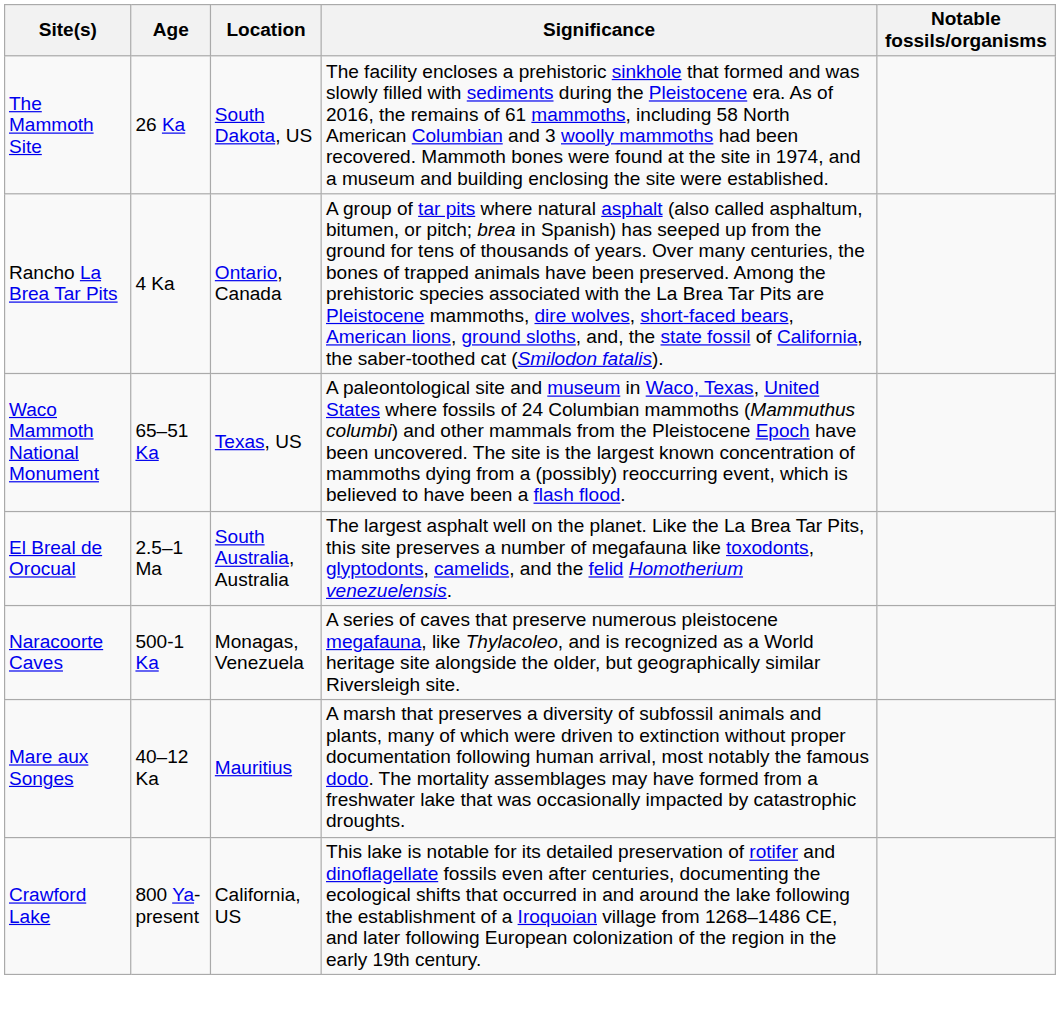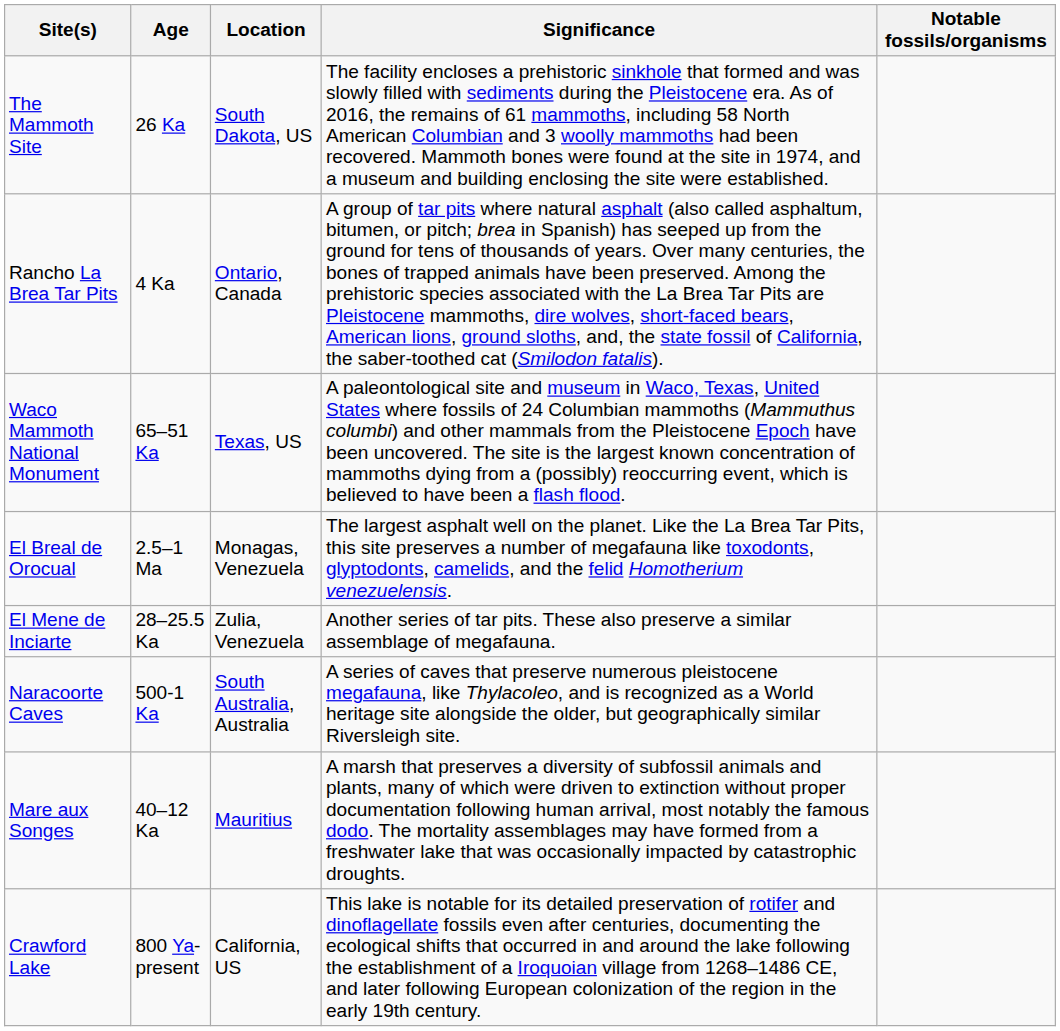 <table class="wikitable" align="center" width="100%">
 <tr>
 <th>Site(s)</th>
 <th>Age</th>
 <th>Location</th>
 <th>Significance</th>
 <th>Notable fossils/organisms</th>
 </tr>
 <tr>
 <td><a href='#'>The Mammoth Site</a></td>
 <td>26 <a href='#'>Ka</a></td>
 <td><a href='#'>South Dakota</a>, US</td>
 <td>The facility encloses a prehistoric <a href='#'>sinkhole</a> that formed and was slowly filled with <a href='#'>sediments</a> during the <a href='#'>Pleistocene</a> era. As of 2016, the remains of 61 <a href='#'>mammoths</a>, including 58 North American <a href='#'>Columbian</a> and 3 <a href='#'>woolly mammoths</a> had been recovered. Mammoth bones were found at the site in 1974, and a museum and building enclosing the site were established.</td>
 <td></td>
 </tr>
 <tr>
 <td>Rancho <a href='#'>La Brea Tar Pits</a></td>
 <td>4 Ka</td>
 <td><a href='#'>Ontario</a>, Canada</td>
 <td>A group of <a href='#'>tar pits</a> where natural <a href='#'>asphalt</a> (also called asphaltum, bitumen, or pitch; <em>brea</em> in Spanish) has seeped up from the ground for tens of thousands of years. Over many centuries, the bones of trapped animals have been preserved. Among the prehistoric species associated with the La Brea Tar Pits are <a href='#'>Pleistocene</a> mammoths, <a href='#'>dire wolves</a>, <a href='#'>short-faced bears</a>, <a href='#'>American lions</a>, <a href='#'>ground sloths</a>, and, the <a href='#'>state fossil</a> of <a href='#'>California</a>, the saber-toothed cat (<em><a href='#'>Smilodon fatalis</a></em>).</td>
 <td></td>
 </tr>
 <tr>
 <td><a href='#'>Waco Mammoth National Monument</a></td>
 <td>65–51 <a href='#'>Ka</a></td>
 <td><a href='#'>Texas</a>, US</td>
 <td>A paleontological site and <a href='#'>museum</a> in <a href='#'>Waco, Texas</a>, <a href='#'>United States</a> where fossils of 24 Columbian mammoths (<em>Mammuthus columbi</em>) and other mammals from the Pleistocene <a href='#'>Epoch</a> have been uncovered. The site is the largest known concentration of mammoths dying from a (possibly) reoccurring event, which is believed to have been a <a href='#'>flash flood</a>.</td>
 <td></td>
 </tr>
 <tr>
 <td><a href='#'>El Breal de Orocual</a></td>
 <td>2.5–1 Ma</td>
-<td><a href='#'>South Australia</a>, Australia</td>
+<td>Monagas, Venezuela</td>
 <td>The largest asphalt well on the planet. Like the La Brea Tar Pits, this site preserves a number of megafauna like <a href='#'>toxodonts</a>, <a href='#'>glyptodonts</a>, <a href='#'>camelids</a>, and the <a href='#'>felid</a> <em><a href='#'>Homotherium venezuelensis</a></em>.</td>
+<td></td>
+</tr>
+<tr>
+<td><a href='#'>El Mene de Inciarte</a></td>
+<td>28–25.5 Ka</td>
+<td>Zulia, Venezuela</td>
+<td>Another series of tar pits. These also preserve a similar assemblage of megafauna.</td>
 <td></td>
 </tr>
 <tr>
 <td><a href='#'>Naracoorte Caves</a></td>
 <td>500-1 <a href='#'>Ka</a></td>
-<td>Monagas, Venezuela</td>
+<td><a href='#'>South Australia</a>, Australia</td>
 <td>A series of caves that preserve numerous pleistocene <a href='#'>megafauna</a>, like <em>Thylacoleo</em>, and is recognized as a World heritage site alongside the older, but geographically similar Riversleigh site.</td>
 <td></td>
 </tr>
 <tr>
 <td><a href='#'>Mare aux Songes</a></td>
 <td>40–12 Ka</td>
 <td><a href='#'>Mauritius</a></td>
 <td>A marsh that preserves a diversity of subfossil animals and plants, many of which were driven to extinction without proper documentation following human arrival, most notably the famous <a href='#'>dodo</a>. The mortality assemblages may have formed from a freshwater lake that was occasionally impacted by catastrophic droughts.</td>
 <td></td>
 </tr>
 <tr>
 <td><a href='#'>Crawford Lake</a></td>
 <td>800 <a href='#'>Ya</a>-present</td>
 <td>California, US</td>
 <td>This lake is notable for its detailed preservation of <a href='#'>rotifer</a> and <a href='#'>dinoflagellate</a> fossils even after centuries, documenting the ecological shifts that occurred in and around the lake following the establishment of a <a href='#'>Iroquoian</a> village from 1268–1486 CE, and later following European colonization of the region in the early 19th century.</td>
 <td></td>
 </tr>
 </table>
